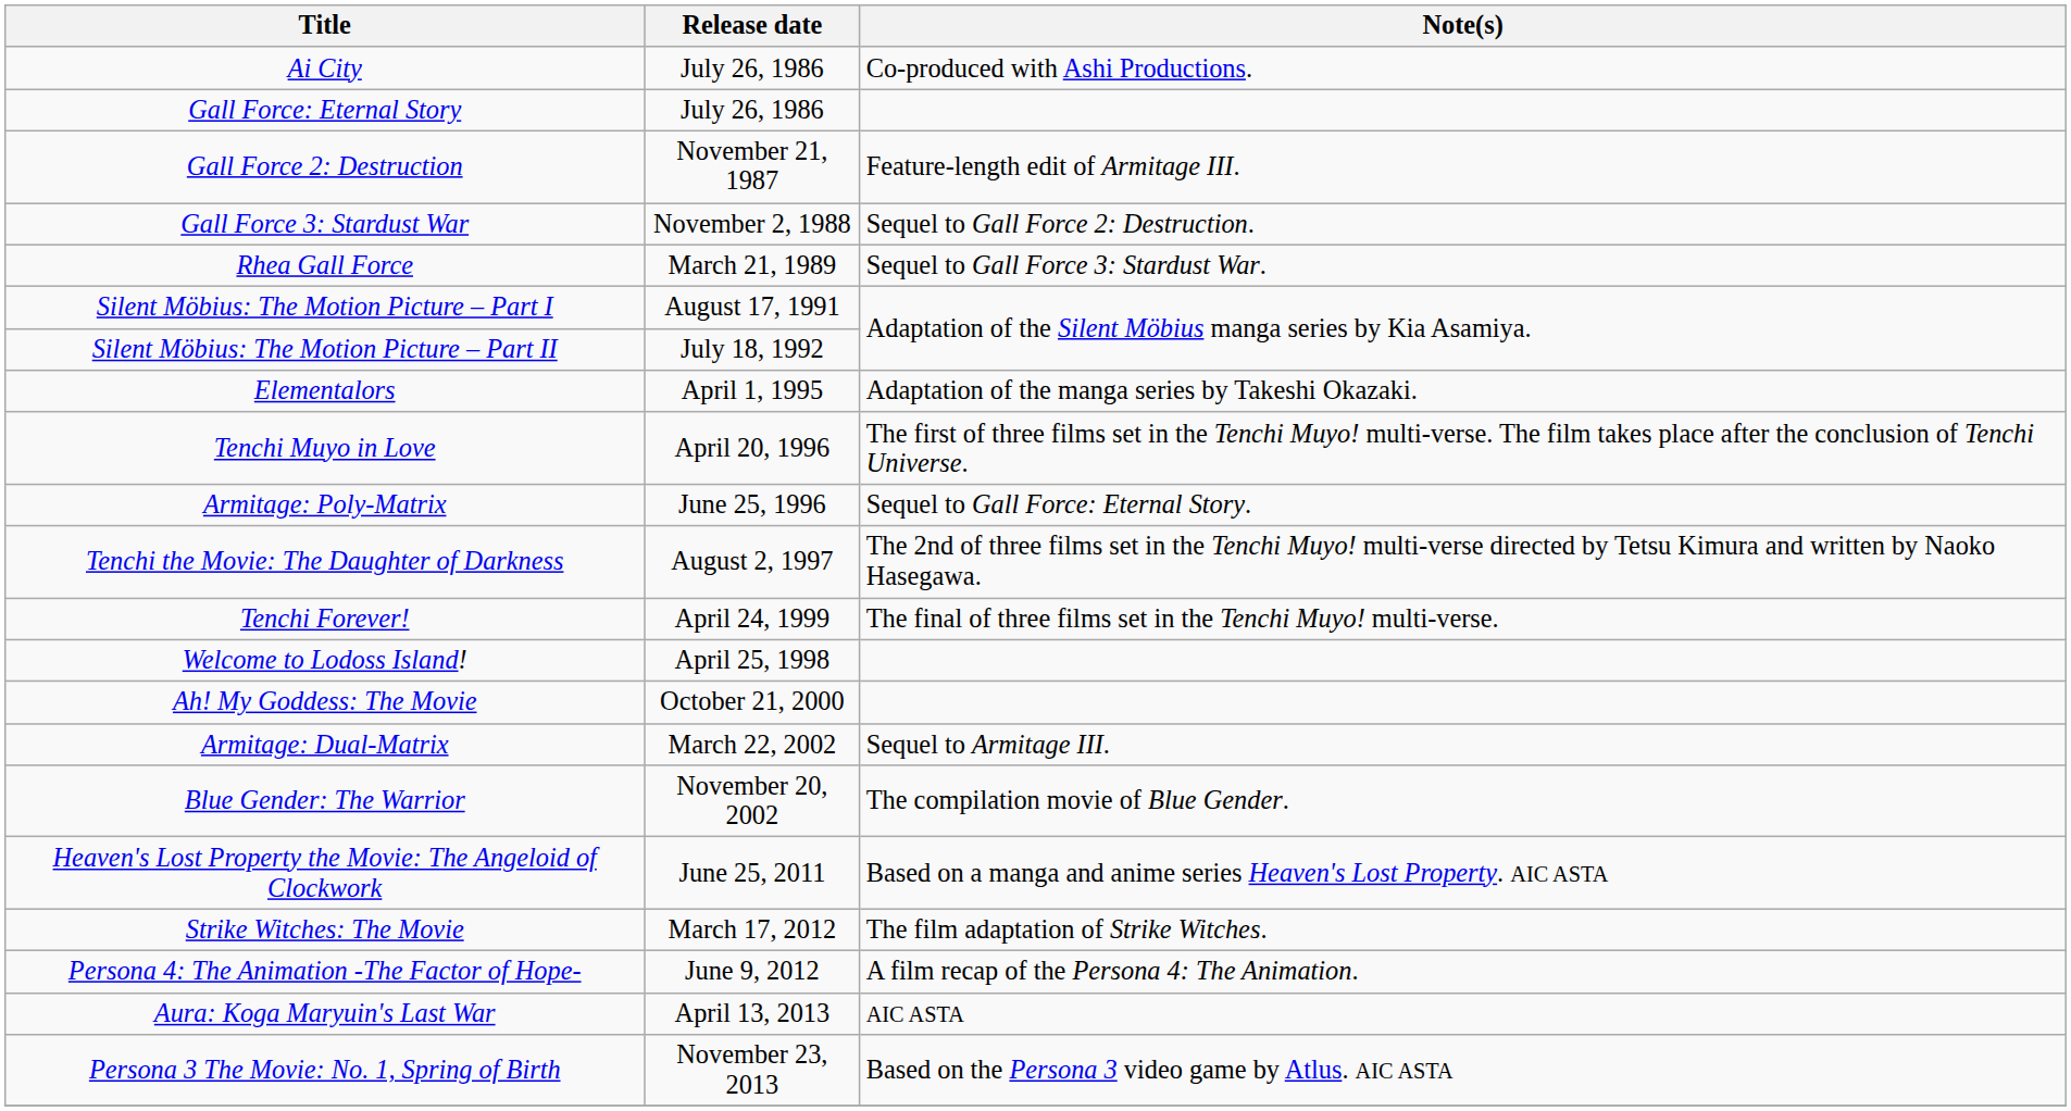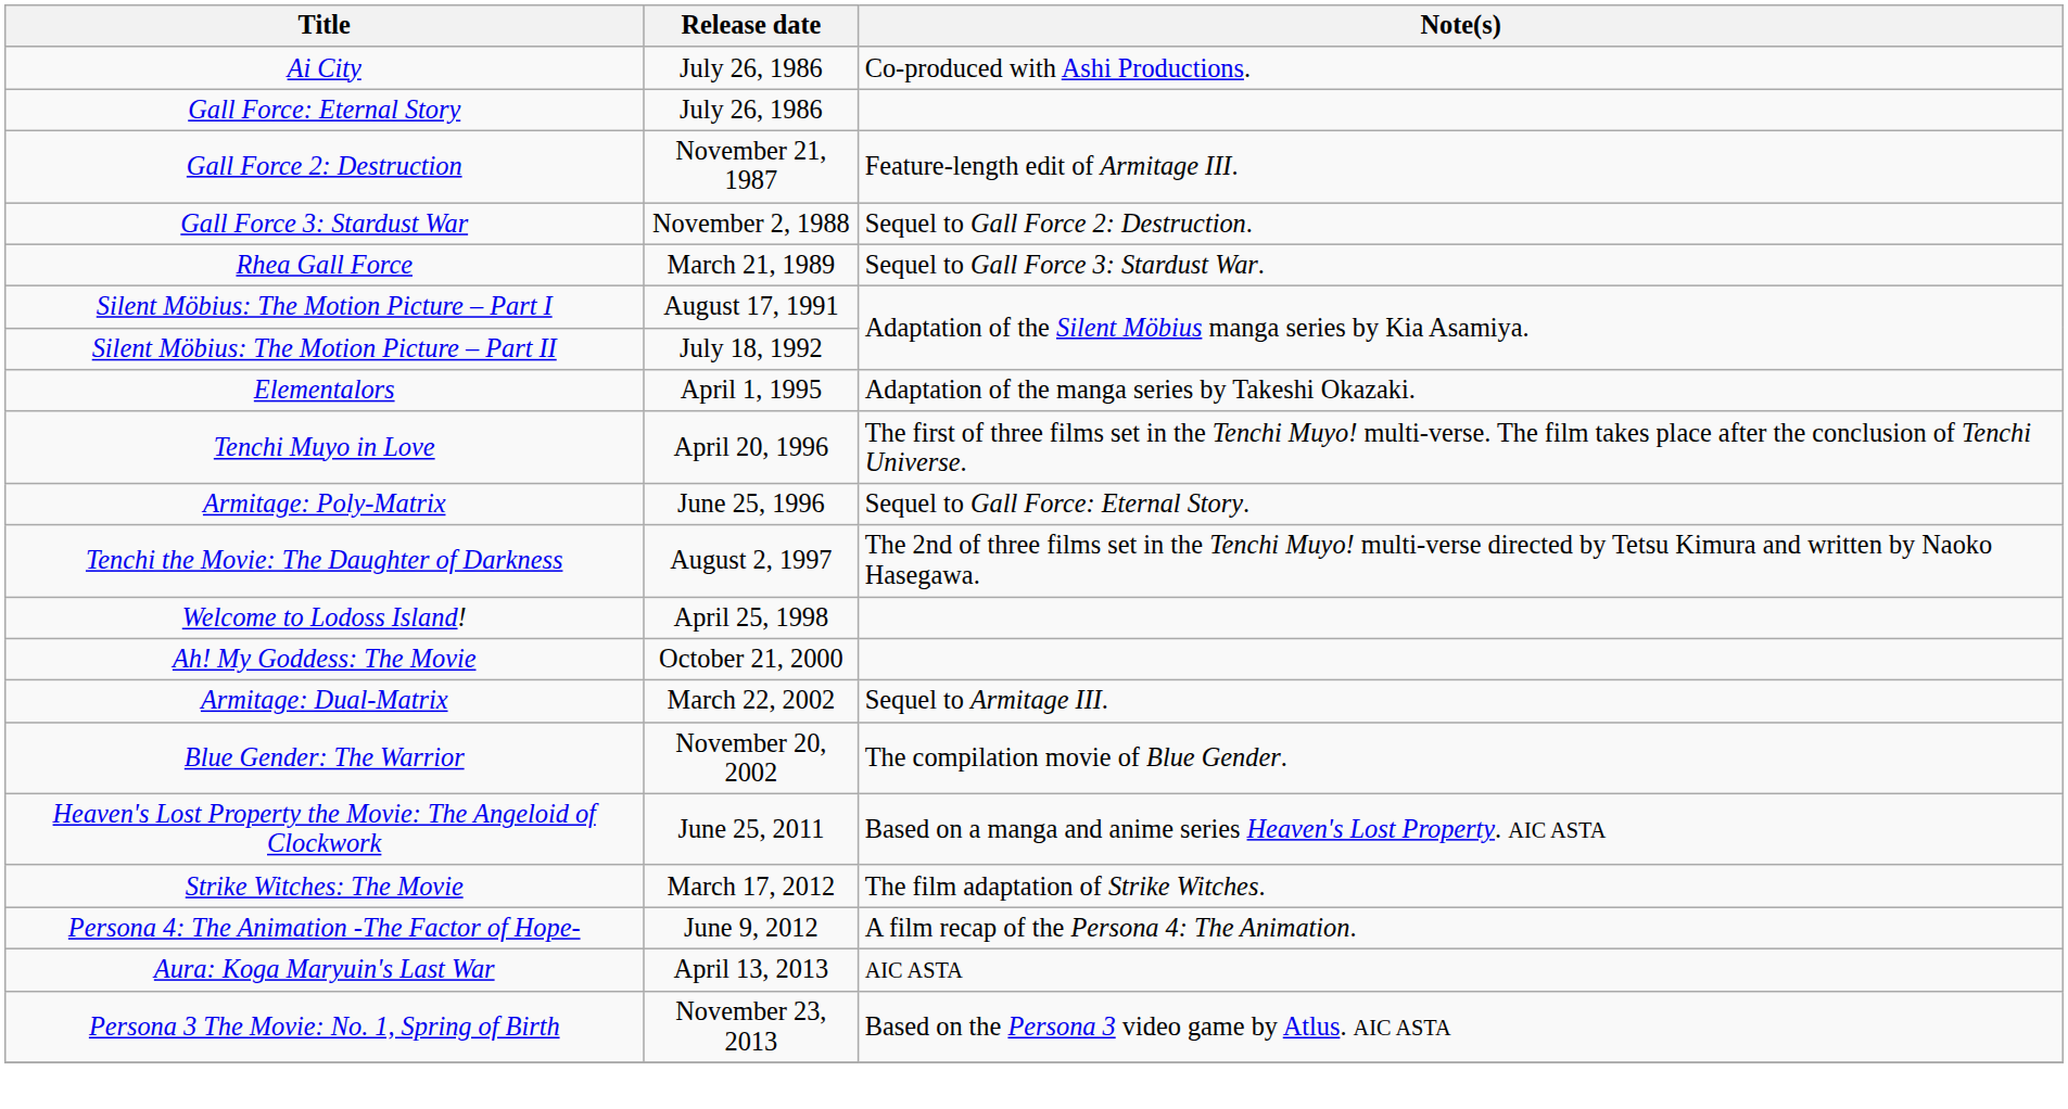 <table class="wikitable sortable" style="text-align:center; margin=auto; ">
 <tr>
 <th scope="col">Title</th>
 <th scope="col">Release date</th>
 <th scope="col" class="unsortable">Note(s)</th>
 </tr>
 <tr>
 <td><em><a href='#'>Ai City</a></em></td>
 <td>July 26, 1986</td>
 <td style="text-align:left;">Co-produced with <a href='#'>Ashi Productions</a>.</td>
 </tr>
 <tr>
 <td><em><a href='#'>Gall Force: Eternal Story</a></em></td>
 <td>July 26, 1986</td>
 <td></td>
 </tr>
 <tr>
 <td><em><a href='#'>Gall Force 2: Destruction</a></em></td>
 <td>November 21, 1987</td>
 <td style="text-align:left;">Feature-length edit of <em>Armitage III</em>.</td>
 </tr>
 <tr>
 <td><em><a href='#'>Gall Force 3: Stardust War</a></em></td>
 <td>November 2, 1988</td>
 <td style="text-align:left;">Sequel to <em>Gall Force 2: Destruction</em>.</td>
 </tr>
 <tr>
 <td><em><a href='#'>Rhea Gall Force</a></em></td>
 <td>March 21, 1989</td>
 <td style="text-align:left;">Sequel to <em>Gall Force 3: Stardust War</em>.</td>
 </tr>
 <tr>
 <td><em><a href='#'>Silent Möbius: The Motion Picture – Part I</a></em></td>
 <td>August 17, 1991</td>
 <td style="text-align:left;" rowspan="2">Adaptation of the <em><a href='#'>Silent Möbius</a></em> manga series by Kia Asamiya.</td>
 </tr>
 <tr>
 <td><em><a href='#'>Silent Möbius: The Motion Picture – Part II</a></em></td>
 <td>July 18, 1992</td>
 </tr>
 <tr>
 <td><em><a href='#'>Elementalors</a></em></td>
 <td>April 1, 1995</td>
 <td style="text-align:left;">Adaptation of the manga series by Takeshi Okazaki.</td>
 </tr>
 <tr>
 <td><em><a href='#'>Tenchi Muyo in Love</a></em></td>
 <td>April 20, 1996</td>
 <td style="text-align:left;">The first of three films set in the <em>Tenchi Muyo!</em> multi-verse. The film takes place after the conclusion of <em>Tenchi Universe</em>.</td>
 </tr>
 <tr>
 <td><em><a href='#'>Armitage: Poly-Matrix</a></em></td>
 <td>June 25, 1996</td>
 <td style="text-align:left;">Sequel to <em>Gall Force: Eternal Story</em>.</td>
 </tr>
 <tr>
 <td><em><a href='#'>Tenchi the Movie: The Daughter of Darkness</a></em></td>
 <td>August 2, 1997</td>
 <td style="text-align:left;">The 2nd of three films set in the <em>Tenchi Muyo!</em> multi-verse directed by Tetsu Kimura and written by Naoko Hasegawa.</td>
 </tr>
 <tr>
-<td><em><a href='#'>Tenchi Forever!</a></em></td>
-<td>April 24, 1999</td>
-<td style="text-align:left;">The final of three films set in the <em>Tenchi Muyo!</em> multi-verse.</td>
-</tr>
-<tr>
 <td><em><a href='#'>Welcome to Lodoss Island</a>!</em></td>
 <td>April 25, 1998</td>
 <td style="text-align:left;"></td>
 </tr>
 <tr>
 <td><em><a href='#'>Ah! My Goddess: The Movie</a></em></td>
 <td>October 21, 2000</td>
 <td style="text-align:left;"></td>
 </tr>
 <tr>
 <td><em><a href='#'>Armitage: Dual-Matrix</a></em></td>
 <td>March 22, 2002</td>
 <td style="text-align:left;">Sequel to <em>Armitage III</em>.</td>
 </tr>
 <tr>
 <td><em><a href='#'>Blue Gender: The Warrior</a></em></td>
 <td>November 20, 2002</td>
 <td style="text-align:left;">The compilation movie of <em>Blue Gender</em>.</td>
 </tr>
 <tr>
 <td><em><a href='#'>Heaven's Lost Property the Movie: The Angeloid of Clockwork</a></em></td>
 <td>June 25, 2011</td>
 <td style="text-align:left;">Based on a manga and anime series <em><a href='#'>Heaven's Lost Property</a></em>. <small>AIC ASTA</small></td>
 </tr>
 <tr>
 <td><em><a href='#'>Strike Witches: The Movie</a></em></td>
 <td>March 17, 2012</td>
 <td style="text-align:left;">The film adaptation of <em>Strike Witches</em>.</td>
 </tr>
 <tr>
 <td><em><a href='#'>Persona 4: The Animation -The Factor of Hope-</a></em></td>
 <td>June 9, 2012</td>
 <td style="text-align:left;">A film recap of the <em>Persona 4: The Animation</em>.</td>
 </tr>
 <tr>
 <td><em><a href='#'>Aura: Koga Maryuin's Last War</a></em></td>
 <td>April 13, 2013</td>
 <td style="text-align:left;"><small>AIC ASTA</small></td>
 </tr>
 <tr>
 <td><em><a href='#'>Persona 3 The Movie: No. 1, Spring of Birth</a></em></td>
 <td>November 23, 2013</td>
 <td style="text-align:left;">Based on the <em><a href='#'>Persona 3</a></em> video game by <a href='#'>Atlus</a>. <small>AIC ASTA</small></td>
 </tr>
 <tr>
 </tr>
 </table>
